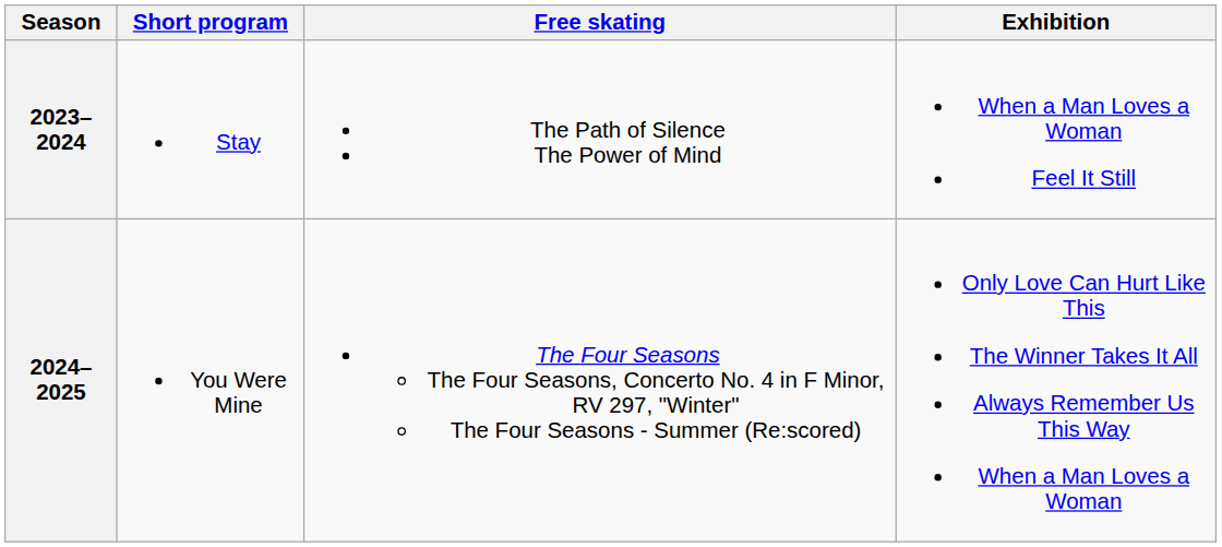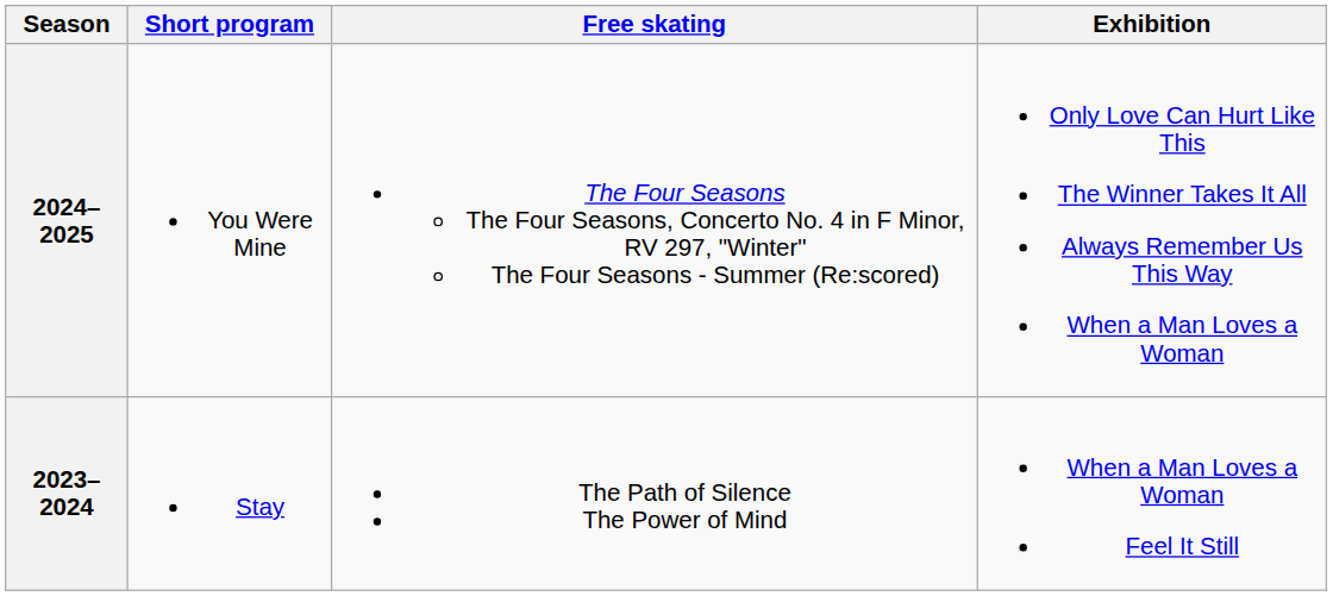 <table class=wikitable style=text-align:center>
 <tr>
 <th>Season</th>
 <th><a href='#'>Short program</a></th>
 <th><a href='#'>Free skating</a></th>
 <th>Exhibition</th>
 </tr>
 <tr>
+<th>2024–2025 <br> </th>
+<td><br><ul><li>You Were Mine <br></li></ul></td>
+<td><br><ul><li><em><a href='#'>The Four Seasons</a></em> <br><ul><li>The Four Seasons, Concerto No. 4 in F Minor, RV 297, "Winter"</li><li>The Four Seasons - Summer (Re:scored) <br></li></ul></li></ul></td>
+<td><br><ul><li><a href='#'>Only Love Can Hurt Like This</a> <br></li></ul><ul><li><a href='#'>The Winner Takes It All</a> <br> </li></ul><ul><li><a href='#'>Always Remember Us This Way</a> <br> </li></ul><ul><li><a href='#'>When a Man Loves a Woman</a> <br></li></ul></td>
+</tr>
+<tr>
 <th>2023–2024 <br> </th>
 <td><br><ul><li><a href='#'>Stay</a> <br></li></ul></td>
 <td><br><ul><li>The Path of Silence</li><li>The Power of Mind <br></li></ul></td>
 <td><br><ul><li><a href='#'>When a Man Loves a Woman</a> <br></li></ul><ul><li><a href='#'>Feel It Still</a> <br></li></ul></td>
 </tr>
-<tr>
-<th>2024–2025 <br> </th>
-<td><br><ul><li>You Were Mine <br></li></ul></td>
-<td><br><ul><li><em><a href='#'>The Four Seasons</a></em> <br><ul><li>The Four Seasons, Concerto No. 4 in F Minor, RV 297, "Winter"</li><li>The Four Seasons - Summer (Re:scored) <br></li></ul></li></ul></td>
-<td><br><ul><li><a href='#'>Only Love Can Hurt Like This</a> <br></li></ul><ul><li><a href='#'>The Winner Takes It All</a> <br> </li></ul><ul><li><a href='#'>Always Remember Us This Way</a> <br> </li></ul><ul><li><a href='#'>When a Man Loves a Woman</a> <br></li></ul></td>
-</tr>
 </table>
